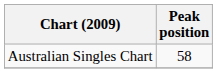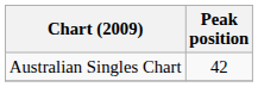 <table class="wikitable sortable">
 <tr>
 <th align="left">Chart (2009)</th>
 <th style="text-align:center;">Peak<br>position</th>
 </tr>
 <tr>
 <td>Australian Singles Chart</td>
-<td style="text-align:center;">58</td>
+<td style="text-align:center;">42</td>
 </tr>
 <tr>
 </tr>
 </table>
